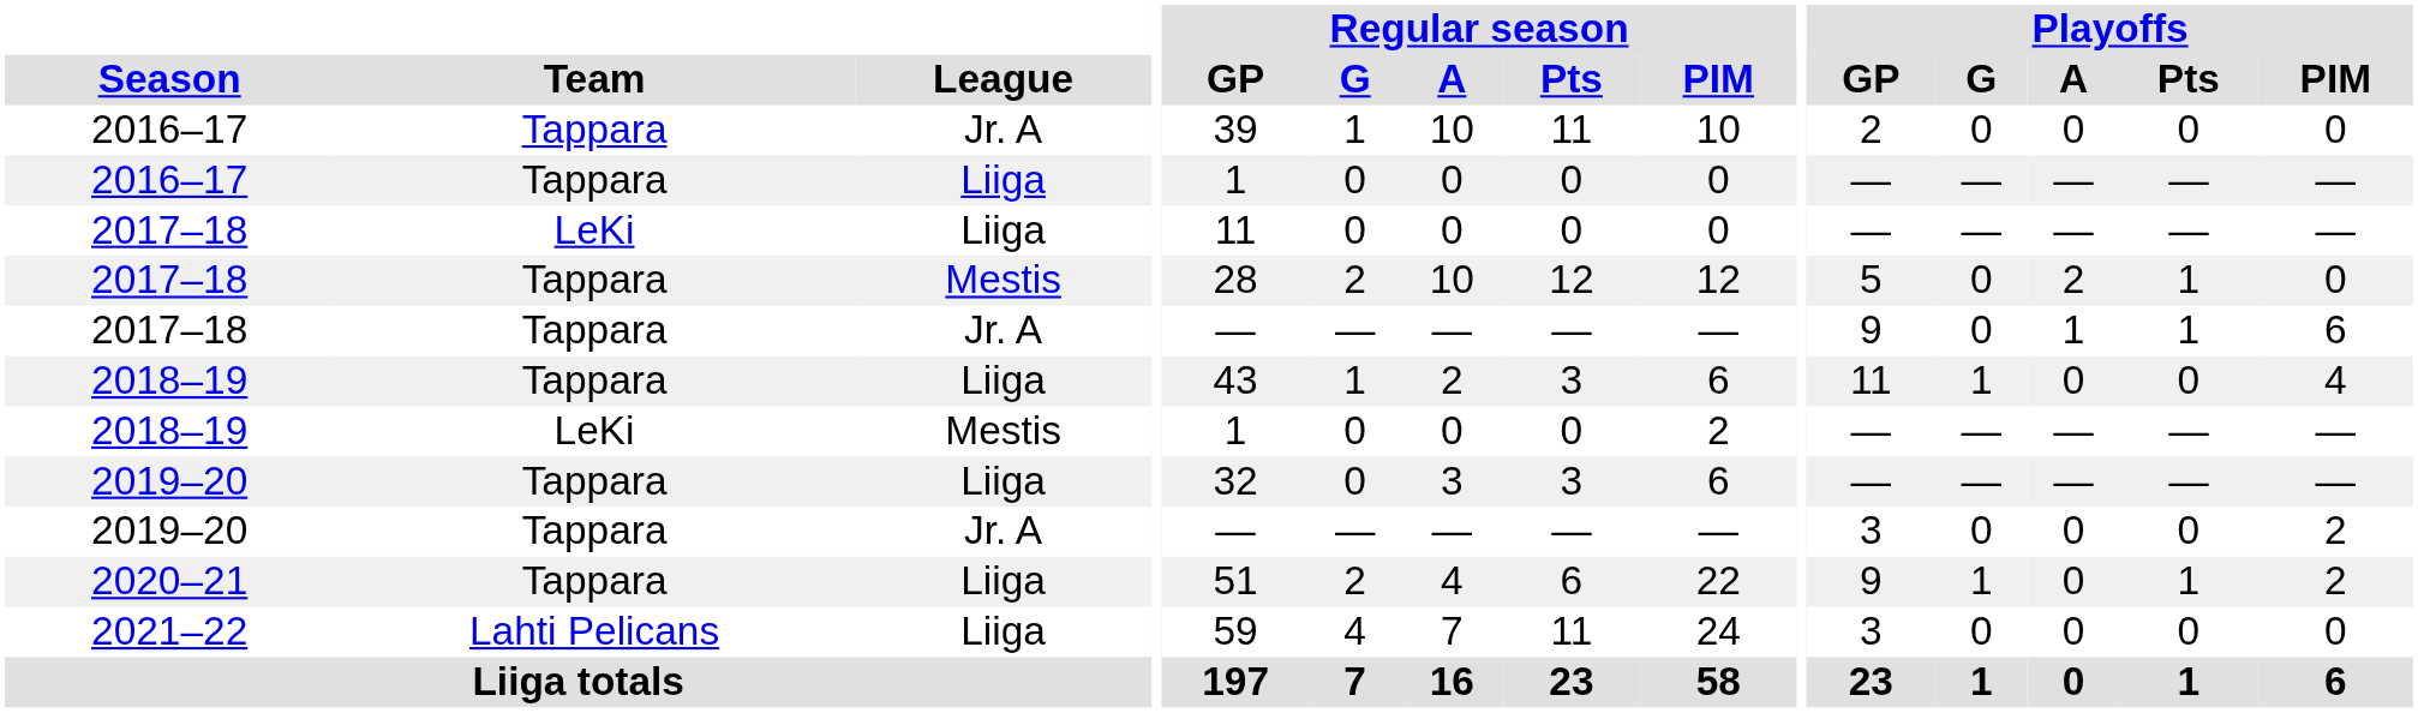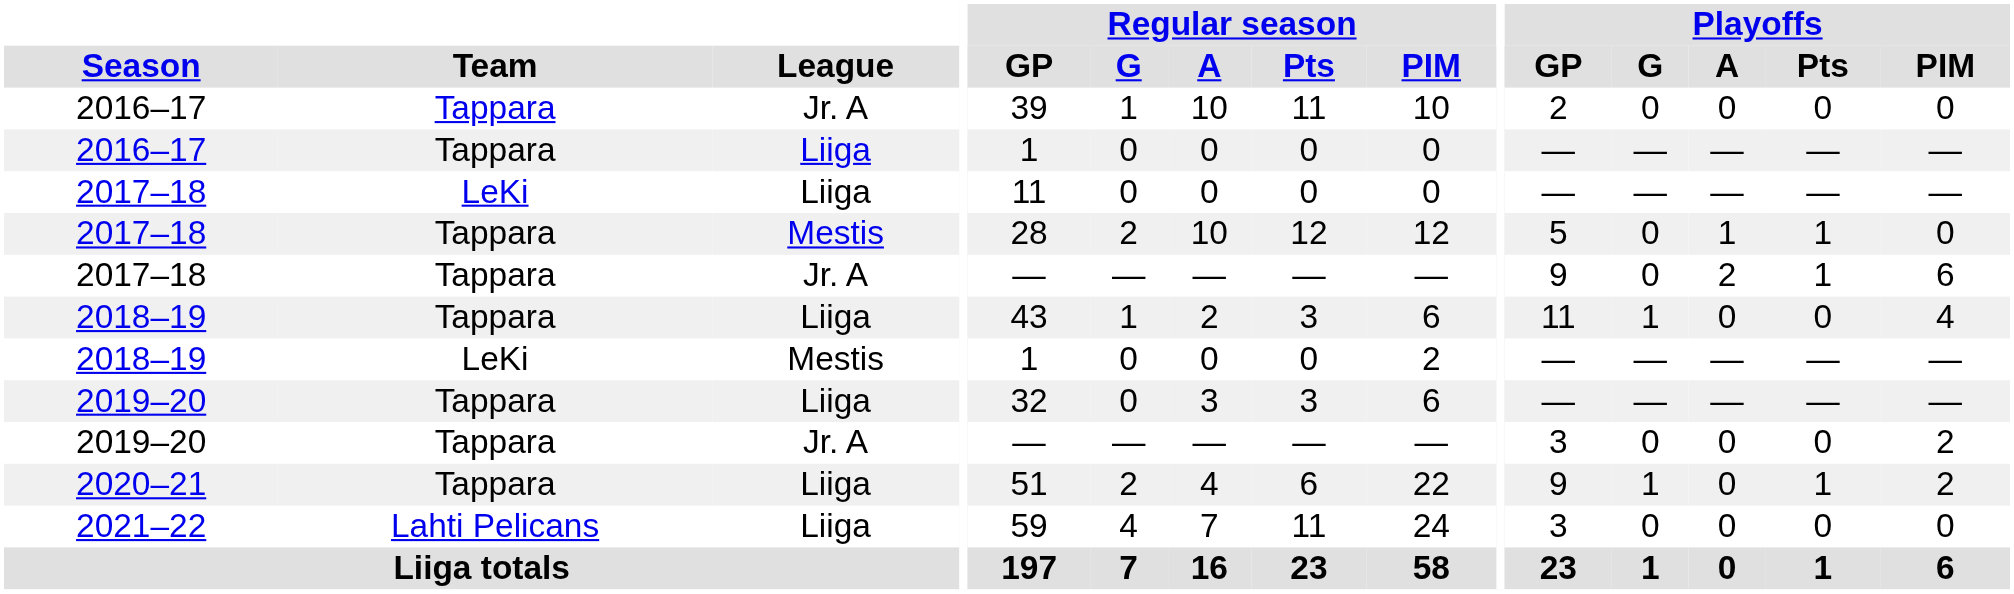 <table border="0" cellpadding="1" cellspacing="0" style="text-align:center; width:60em">
 <tr bgcolor="#e0e0e0">
 <th colspan="3" bgcolor="#ffffff"></th>
 <th rowspan="99" bgcolor="#ffffff"></th>
 <th colspan="5"><a href='#'>Regular season</a></th>
 <th rowspan="99" bgcolor="#ffffff"></th>
 <th colspan="5"><a href='#'>Playoffs</a></th>
 </tr>
 <tr bgcolor="#e0e0e0">
 <th><a href='#'>Season</a></th>
 <th>Team</th>
 <th>League</th>
 <th>GP</th>
 <th><a href='#'>G</a></th>
 <th><a href='#'>A</a></th>
 <th><a href='#'>Pts</a></th>
 <th><a href='#'>PIM</a></th>
 <th>GP</th>
 <th>G</th>
 <th>A</th>
 <th>Pts</th>
 <th>PIM</th>
 </tr>
 <tr>
 <td>2016–17</td>
 <td><a href='#'>Tappara</a></td>
 <td>Jr. A</td>
 <td>39</td>
 <td>1</td>
 <td>10</td>
 <td>11</td>
 <td>10</td>
 <td>2</td>
 <td>0</td>
 <td>0</td>
 <td>0</td>
 <td>0</td>
 </tr>
 <tr bgcolor="#f0f0f0">
 <td><a href='#'>2016–17</a></td>
 <td>Tappara</td>
 <td><a href='#'>Liiga</a></td>
 <td>1</td>
 <td>0</td>
 <td>0</td>
 <td>0</td>
 <td>0</td>
 <td>—</td>
 <td>—</td>
 <td>—</td>
 <td>—</td>
 <td>—</td>
 </tr>
 <tr>
 <td><a href='#'>2017–18</a></td>
 <td><a href='#'>LeKi</a></td>
 <td>Liiga</td>
 <td>11</td>
 <td>0</td>
 <td>0</td>
 <td>0</td>
 <td>0</td>
 <td>—</td>
 <td>—</td>
 <td>—</td>
 <td>—</td>
 <td>—</td>
 </tr>
 <tr bgcolor="#f0f0f0">
 <td><a href='#'>2017–18</a></td>
 <td>Tappara</td>
 <td><a href='#'>Mestis</a></td>
 <td>28</td>
 <td>2</td>
 <td>10</td>
 <td>12</td>
 <td>12</td>
 <td>5</td>
 <td>0</td>
-<td>2</td>
+<td>1</td>
 <td>1</td>
 <td>0</td>
 </tr>
 <tr>
 <td>2017–18</td>
 <td>Tappara</td>
 <td>Jr. A</td>
 <td>—</td>
 <td>—</td>
 <td>—</td>
 <td>—</td>
 <td>—</td>
 <td>9</td>
 <td>0</td>
-<td>1</td>
+<td>2</td>
 <td>1</td>
 <td>6</td>
 </tr>
 <tr bgcolor="#f0f0f0">
 <td><a href='#'>2018–19</a></td>
 <td>Tappara</td>
 <td>Liiga</td>
 <td>43</td>
 <td>1</td>
 <td>2</td>
 <td>3</td>
 <td>6</td>
 <td>11</td>
 <td>1</td>
 <td>0</td>
 <td>0</td>
 <td>4</td>
 </tr>
 <tr>
 <td><a href='#'>2018–19</a></td>
 <td>LeKi</td>
 <td>Mestis</td>
 <td>1</td>
 <td>0</td>
 <td>0</td>
 <td>0</td>
 <td>2</td>
 <td>—</td>
 <td>—</td>
 <td>—</td>
 <td>—</td>
 <td>—</td>
 </tr>
 <tr bgcolor="#f0f0f0">
 <td><a href='#'>2019–20</a></td>
 <td>Tappara</td>
 <td>Liiga</td>
 <td>32</td>
 <td>0</td>
 <td>3</td>
 <td>3</td>
 <td>6</td>
 <td>—</td>
 <td>—</td>
 <td>—</td>
 <td>—</td>
 <td>—</td>
 </tr>
 <tr>
 <td>2019–20</td>
 <td>Tappara</td>
 <td>Jr. A</td>
 <td>—</td>
 <td>—</td>
 <td>—</td>
 <td>—</td>
 <td>—</td>
 <td>3</td>
 <td>0</td>
 <td>0</td>
 <td>0</td>
 <td>2</td>
 </tr>
 <tr bgcolor="#f0f0f0">
 <td><a href='#'>2020–21</a></td>
 <td>Tappara</td>
 <td>Liiga</td>
 <td>51</td>
 <td>2</td>
 <td>4</td>
 <td>6</td>
 <td>22</td>
 <td>9</td>
 <td>1</td>
 <td>0</td>
 <td>1</td>
 <td>2</td>
 </tr>
 <tr>
 <td><a href='#'>2021–22</a></td>
 <td><a href='#'>Lahti Pelicans</a></td>
 <td>Liiga</td>
 <td>59</td>
 <td>4</td>
 <td>7</td>
 <td>11</td>
 <td>24</td>
 <td>3</td>
 <td>0</td>
 <td>0</td>
 <td>0</td>
 <td>0</td>
 </tr>
 <tr bgcolor="#e0e0e0">
 <th colspan="3">Liiga totals</th>
 <th>197</th>
 <th>7</th>
 <th>16</th>
 <th>23</th>
 <th>58</th>
 <th>23</th>
 <th>1</th>
 <th>0</th>
 <th>1</th>
 <th>6</th>
 </tr>
 </table>
